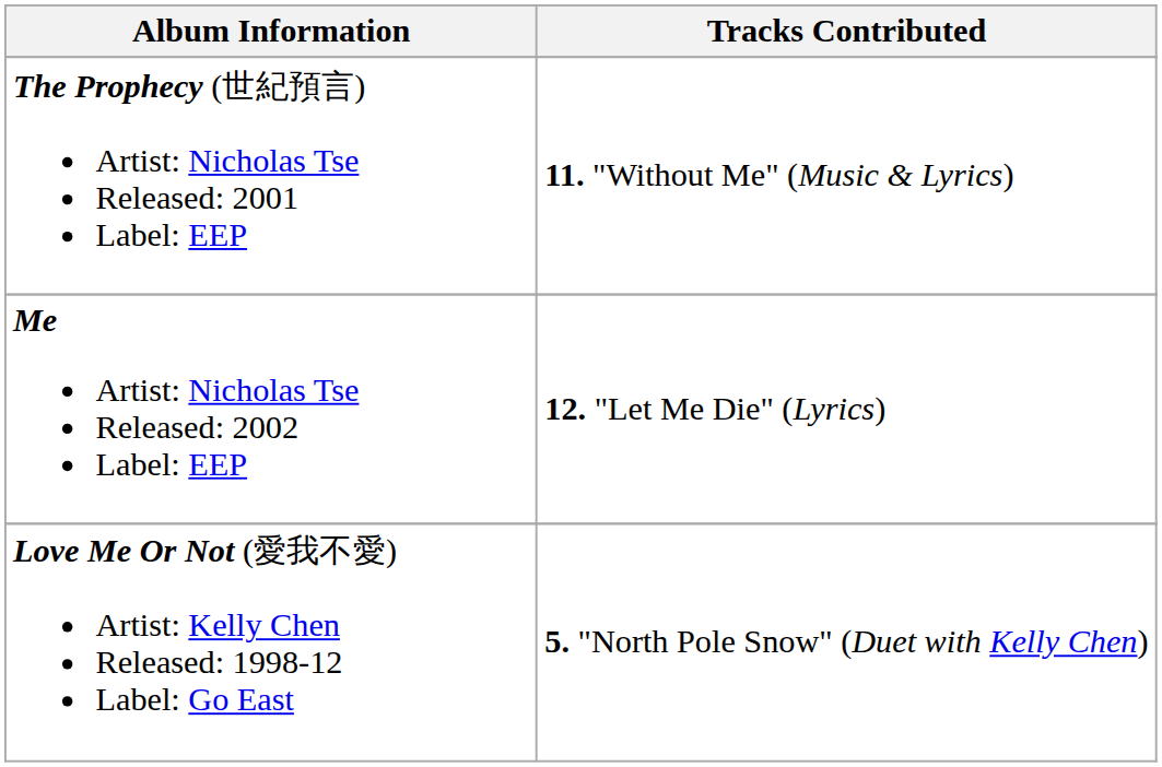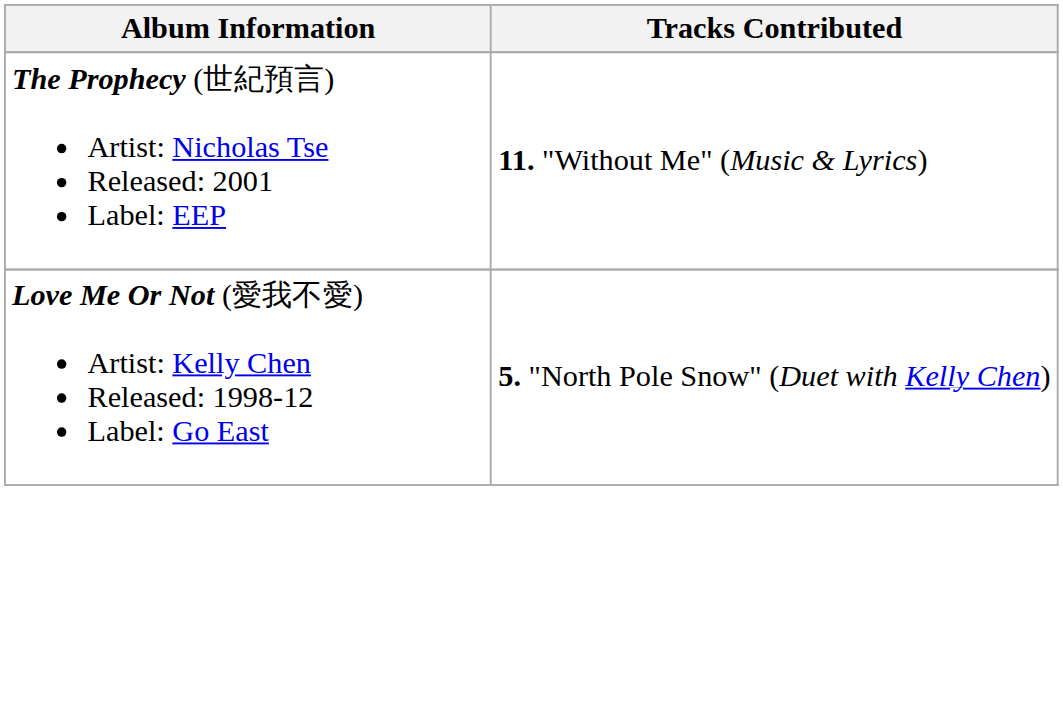 <table class="wikitable">
 <tr>
 <th align="left" width="250px">Album Information</th>
 <th align="left">Tracks Contributed</th>
 </tr>
 <tr>
 </tr>
 <tr bgcolor="#FFFFFF">
 <td align="left"><strong><em>The Prophecy</em></strong> (世紀預言)<br><ul><li>Artist: <a href='#'>Nicholas Tse</a></li><li>Released: 2001</li><li>Label: <a href='#'>EEP</a></li></ul></td>
 <td align="left"><strong>11.</strong> "Without Me" (<em>Music & Lyrics</em>)</td>
 </tr>
 <tr>
 </tr>
-<tr bgcolor="#FFFFFF">
-<td align="left"><strong><em>Me</em></strong><br><ul><li>Artist: <a href='#'>Nicholas Tse</a></li><li>Released: 2002</li><li>Label: <a href='#'>EEP</a></li></ul></td>
-<td align="left"><strong>12.</strong> "Let Me Die" (<em>Lyrics</em>)</td>
-</tr>
 <tr>
 </tr>
 <tr bgcolor="#FFFFFF">
 <td align="left"><strong><em>Love Me Or Not </em></strong> (愛我不愛)<br><ul><li>Artist: <a href='#'>Kelly Chen</a></li><li>Released: 1998-12</li><li>Label: <a href='#'>Go East</a></li></ul></td>
 <td align="left"><strong>5.</strong> "North Pole Snow" (<em>Duet with <a href='#'>Kelly Chen</a></em>)</td>
 </tr>
 </table>
